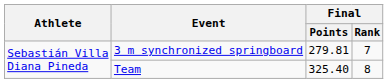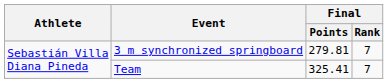 <table class="wikitable" style="text-align:center; font-size:90%">
 <tr>
 <th rowspan=2>Athlete</th>
 <th rowspan=2>Event</th>
 <th colspan=2>Final</th>
 </tr>
 <tr style="font-size:95%">
 <th>Points</th>
 <th>Rank</th>
 </tr>
 <tr>
 <td align=left rowspan=2><a href='#'>Sebastián Villa</a><br><a href='#'>Diana Pineda</a></td>
 <td align=left><a href='#'>3 m synchronized springboard</a></td>
 <td>279.81</td>
 <td>7</td>
 </tr>
 <tr>
 <td align=left><a href='#'>Team</a></td>
-<td>325.40</td>
-<td>8</td>
+<td>325.41</td>
+<td>7</td>
 </tr>
 </table>
